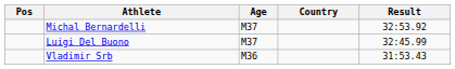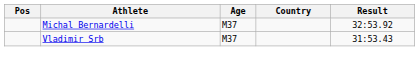 <table class="wikitable"  style="text-align:center; width:50%;">
 <tr>
 <th>Pos</th>
 <th>Athlete</th>
 <th>Age</th>
 <th>Country</th>
 <th>Result</th>
 </tr>
 <tr>
 <td align=center></td>
 <td align=left><a href='#'>Michal Bernardelli</a></td>
 <td align=left>M37</td>
 <td align=left></td>
 <td>32:53.92</td>
 </tr>
 <tr>
 <td align=center></td>
-<td align=left><a href='#'>Luigi Del Buono</a></td>
+<td align=left><a href='#'>Vladimir Srb</a></td>
 <td align=left>M37</td>
-<td align=left></td>
-<td>32:45.99</td>
-</tr>
-<tr>
-<td align=center></td>
-<td align=left><a href='#'>Vladimir Srb</a></td>
-<td align=left>M36</td>
 <td align=left></td>
 <td>31:53.43</td>
 </tr>
 </table>
